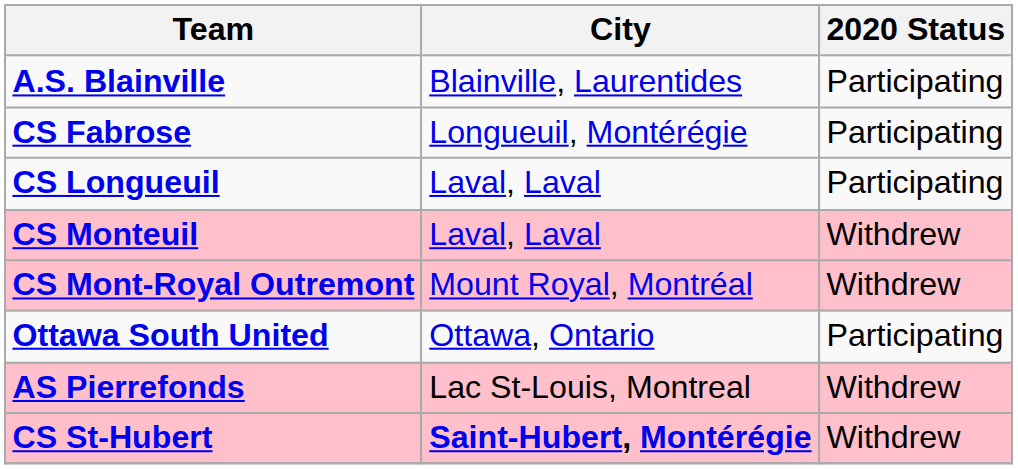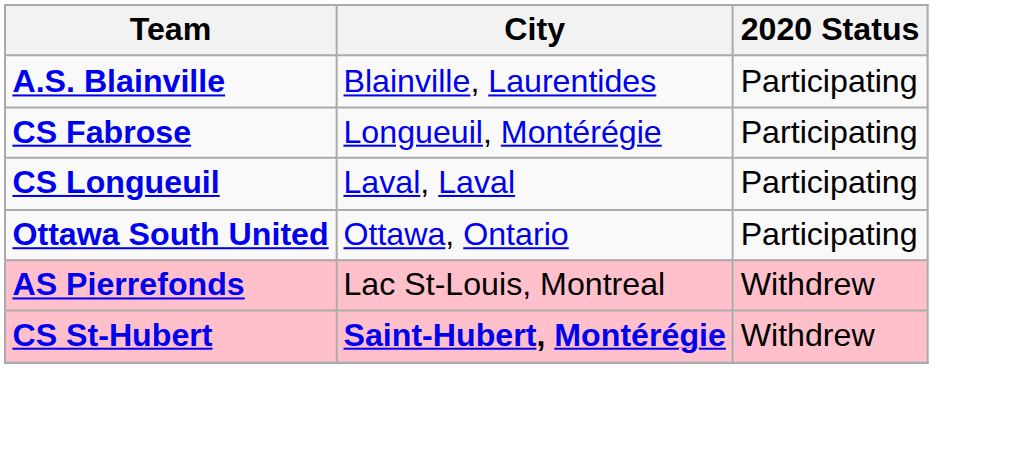 <table class="wikitable" style="text-align:left">
 <tr>
 <th style="background:">Team</th>
 <th style="background:">City</th>
 <th style="background:">2020 Status</th>
 </tr>
 <tr>
 <td><strong><a href='#'>A.S. Blainville</a></strong></td>
 <td><a href='#'>Blainville</a>, <a href='#'>Laurentides</a></td>
 <td>Participating</td>
 </tr>
 <tr>
 <td><strong><a href='#'>CS Fabrose</a></strong></td>
 <td><a href='#'>Longueuil</a>, <a href='#'>Montérégie</a></td>
 <td>Participating</td>
 </tr>
 <tr>
 <td><strong><a href='#'>CS Longueuil</a></strong></td>
 <td><a href='#'>Laval</a>, <a href='#'>Laval</a></td>
 <td>Participating</td>
 </tr>
 <tr>
-<td style="background: pink;"><strong><a href='#'>CS Monteuil</a></strong></td>
-<td style="background: pink;"><a href='#'>Laval</a>, <a href='#'>Laval</a></td>
-<td style="background: pink;">Withdrew</td>
-</tr>
-<tr>
-<td style="background: pink;"><strong><a href='#'>CS Mont-Royal Outremont</a></strong></td>
-<td style="background: pink;"><a href='#'>Mount Royal</a>, <a href='#'>Montréal</a></td>
-<td style="background: pink;">Withdrew</td>
-</tr>
-<tr>
 <td><strong><a href='#'>Ottawa South United</a></strong></td>
 <td><a href='#'>Ottawa</a>, <a href='#'>Ontario</a></td>
 <td>Participating</td>
 </tr>
 <tr>
 <td style="background: pink;"><strong><a href='#'>AS Pierrefonds</a></strong></td>
 <td style="background: pink;">Lac St-Louis, Montreal</td>
 <td style="background: pink;">Withdrew</td>
 </tr>
 <tr>
 <td style="background: pink;"><strong><a href='#'>CS St-Hubert</a></strong></td>
 <td style="background: pink;"><strong><a href='#'>Saint-Hubert</a>,  <a href='#'>Montérégie</a></strong></td>
 <td style="background: pink;">Withdrew</td>
 </tr>
 <tr>
 </tr>
 </table>
